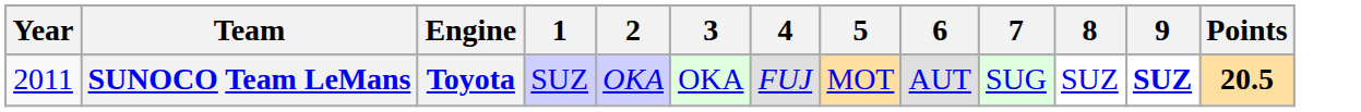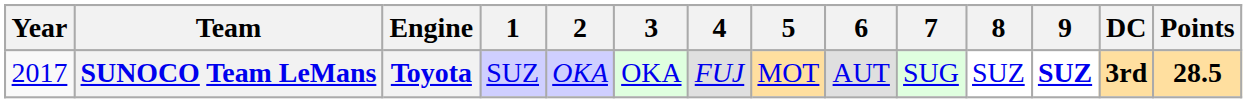 <table class="wikitable" style="text-align:center; font-size:85%">
 <tr>
 <th>Year</th>
 <th>Team</th>
 <th>Engine</th>
 <th>1</th>
 <th>2</th>
 <th>3</th>
 <th>4</th>
 <th>5</th>
 <th>6</th>
 <th>7</th>
 <th>8</th>
 <th>9</th>
+<th>DC</th>
 <th>Points</th>
 </tr>
 <tr>
-<td><a href='#'>2011</a></td>
+<td><a href='#'>2017</a></td>
 <th nowrap><a href='#'>SUNOCO</a> <a href='#'>Team LeMans</a></th>
 <th><a href='#'>Toyota</a></th>
 <td style="background:#CFCFFF;"><a href='#'>SUZ</a><br></td>
 <td style="background:#CFCFFF;"><em><a href='#'>OKA</a></em><br></td>
 <td style="background:#DFFFDF;"><a href='#'>OKA</a><br></td>
 <td style="background:#DFDFDF;"><em><a href='#'>FUJ</a></em><br></td>
 <td style="background:#FFDF9F;"><a href='#'>MOT</a><br></td>
 <td style="background:#DFDFDF;"><a href='#'>AUT</a><br></td>
 <td style="background:#DFFFDF;"><a href='#'>SUG</a><br></td>
 <td style="background:#FFFFFF;"><a href='#'>SUZ</a><br></td>
 <td style="background:#FFFFFF;"><strong><a href='#'>SUZ</a><br></strong></td>
-<th style="background:#FFDF9F;">20.5</th>
+<th style="background:#FFDF9F;">3rd</th>
+<th style="background:#FFDF9F;">28.5</th>
 </tr>
 </table>
